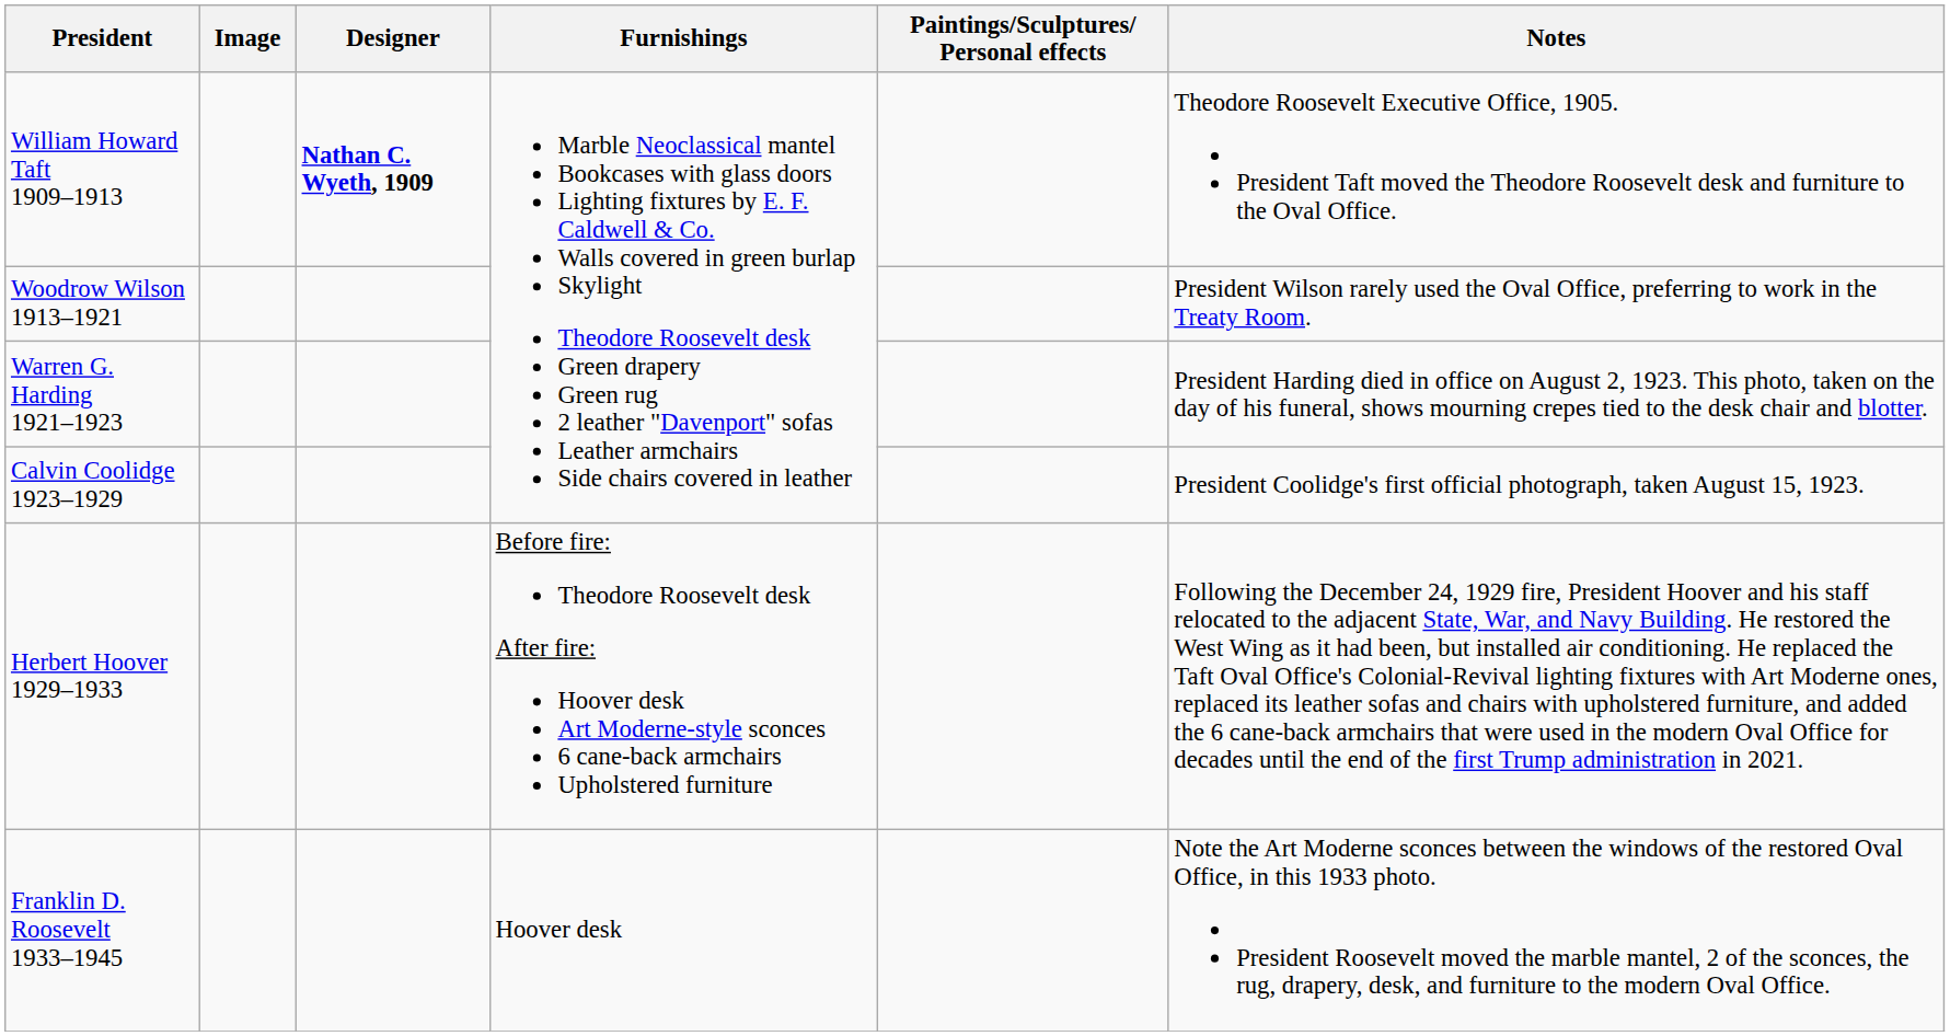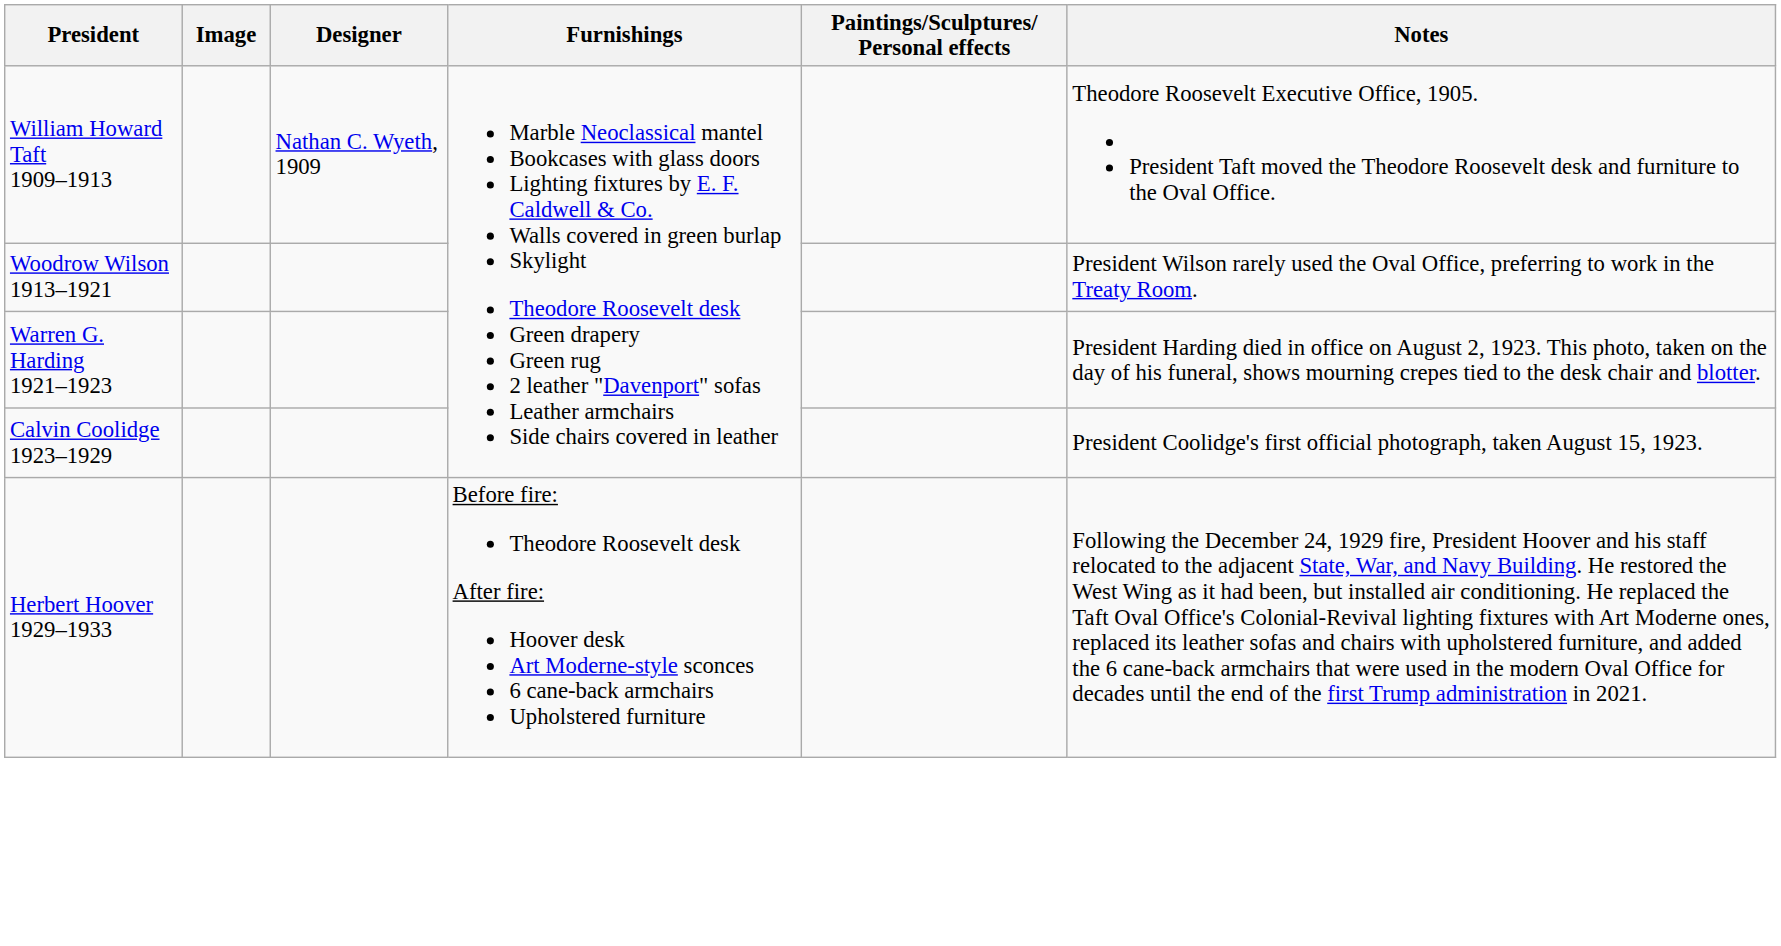 <table class="wikitable sortable">
 <tr>
 <th width="10%">President</th>
 <th width="5%">Image</th>
 <th width="10%">Designer</th>
 <th width="20%">Furnishings</th>
 <th width="15%">Paintings/Sculptures/<br>Personal effects</th>
 <th width="40%">Notes</th>
 </tr>
 <tr>
 <td><a href='#'>William Howard Taft</a><br>1909–1913</td>
 <td></td>
-<td><strong><a href='#'>Nathan C. Wyeth</a>, 1909</strong></td>
+<td><a href='#'>Nathan C. Wyeth</a>, 1909</td>
 <td rowspan="4"><br><ul><li>Marble <a href='#'>Neoclassical</a> mantel</li><li>Bookcases with glass doors</li><li>Lighting fixtures by <a href='#'>E. F. Caldwell & Co.</a></li><li>Walls covered in green burlap</li><li>Skylight</li></ul><ul><li><a href='#'>Theodore Roosevelt desk</a></li><li>Green drapery</li><li>Green rug</li><li>2 leather "<a href='#'>Davenport</a>" sofas</li><li>Leather armchairs</li><li>Side chairs covered in leather</li></ul></td>
 <td></td>
 <td> Theodore Roosevelt Executive Office, 1905.<br><ul><li></li><li>President Taft moved the Theodore Roosevelt desk and furniture to the Oval Office.</li></ul></td>
 </tr>
 <tr>
 <td><a href='#'>Woodrow Wilson</a><br>1913–1921</td>
 <td></td>
 <td></td>
 <td></td>
 <td>President Wilson rarely used the Oval Office, preferring to work in the <a href='#'>Treaty Room</a>.</td>
 </tr>
 <tr>
 <td><a href='#'>Warren G. Harding</a><br>1921–1923</td>
 <td></td>
 <td></td>
 <td></td>
 <td>President Harding died in office on August 2, 1923. This photo, taken on the day of his funeral, shows mourning crepes tied to the desk chair and <a href='#'>blotter</a>.</td>
 </tr>
 <tr>
 <td><a href='#'>Calvin Coolidge</a><br>1923–1929</td>
 <td></td>
 <td></td>
 <td></td>
 <td>President Coolidge's first official photograph, taken August 15, 1923.</td>
 </tr>
 <tr>
 <td><a href='#'>Herbert Hoover</a><br>1929–1933</td>
 <td></td>
 <td></td>
 <td><u>Before fire:</u><br><ul><li>Theodore Roosevelt desk</li></ul><u>After fire:</u><ul><li>Hoover desk</li><li><a href='#'>Art Moderne-style</a> sconces</li><li>6 cane-back armchairs</li><li>Upholstered furniture</li></ul></td>
 <td></td>
 <td>Following the December 24, 1929 fire, President Hoover and his staff relocated to the adjacent <a href='#'>State, War, and Navy Building</a>. He restored the West Wing as it had been, but installed air conditioning. He replaced the Taft Oval Office's Colonial-Revival lighting fixtures with Art Moderne ones, replaced its leather sofas and chairs with upholstered furniture, and added the 6 cane-back armchairs that were used in the modern Oval Office for decades until the end of the <a href='#'>first Trump administration</a> in 2021.</td>
 </tr>
-<tr>
-<td><a href='#'>Franklin D. Roosevelt</a><br>1933–1945</td>
-<td></td>
-<td></td>
-<td>Hoover desk</td>
-<td></td>
-<td>Note the Art Moderne sconces between the windows of the restored Oval Office, in this 1933 photo.<br><ul><li></li><li>President Roosevelt moved the marble mantel, 2 of the sconces, the rug, drapery, desk, and furniture to the modern Oval Office.</li></ul></td>
-</tr>
 </table>
